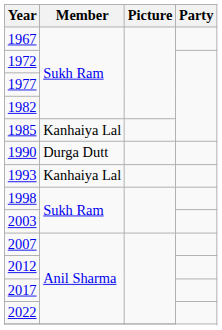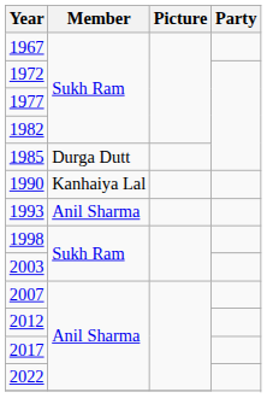 <table class="wikitable sortable">
 <tr>
 <th>Year</th>
 <th>Member</th>
 <th>Picture</th>
 <th colspan="2">Party</th>
 </tr>
 <tr>
 <td><a href='#'>1967</a></td>
 <td rowspan=4><a href='#'>Sukh Ram</a></td>
 <td rowspan=4></td>
 <td></td>
 </tr>
 <tr>
 <td><a href='#'>1972</a></td>
 </tr>
 <tr>
 <td><a href='#'>1977</a></td>
 </tr>
 <tr>
 <td><a href='#'>1982</a></td>
 </tr>
 <tr>
 <td><a href='#'>1985</a></td>
-<td>Kanhaiya Lal</td>
+<td>Durga Dutt</td>
 <td></td>
 </tr>
 <tr>
 <td><a href='#'>1990</a></td>
-<td>Durga Dutt</td>
+<td>Kanhaiya Lal</td>
 <td></td>
 <td></td>
 </tr>
 <tr>
 <td><a href='#'>1993</a></td>
-<td>Kanhaiya Lal</td>
+<td><a href='#'>Anil Sharma</a></td>
 <td></td>
 <td></td>
 </tr>
 <tr>
 <td><a href='#'>1998</a></td>
 <td rowspan="2"><a href='#'>Sukh Ram</a></td>
 <td rowspan="2"></td>
 <td></td>
 </tr>
 <tr>
 <td><a href='#'>2003</a></td>
 </tr>
 <tr>
 <td><a href='#'>2007</a></td>
 <td rowspan="4"><a href='#'>Anil Sharma</a></td>
 <td rowspan="4"></td>
 <td></td>
 </tr>
 <tr>
 <td><a href='#'>2012</a></td>
 </tr>
 <tr>
 <td><a href='#'>2017</a></td>
 <td></td>
 </tr>
 <tr>
 <td><a href='#'>2022</a></td>
 </tr>
 <tr>
 </tr>
 </table>
